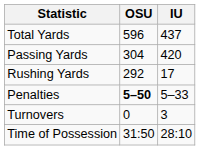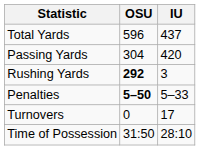 <table class="wikitable">
 <tr>
 <th>Statistic</th>
 <th>OSU</th>
 <th>IU</th>
 </tr>
 <tr>
 <td>Total Yards</td>
 <td>596</td>
 <td>437</td>
 </tr>
 <tr>
 <td>Passing Yards</td>
 <td>304</td>
 <td>420</td>
 </tr>
 <tr>
 <td>Rushing Yards</td>
-<td>292</td>
-<td>17</td>
+<td><strong>292</strong></td>
+<td>3</td>
 </tr>
 <tr>
 <td>Penalties</td>
 <td><strong>5–50</strong></td>
 <td>5–33</td>
 </tr>
 <tr>
 <td>Turnovers</td>
 <td>0</td>
-<td>3</td>
+<td>17</td>
 </tr>
 <tr>
 <td>Time of Possession</td>
 <td>31:50</td>
 <td>28:10</td>
 </tr>
 </table>
